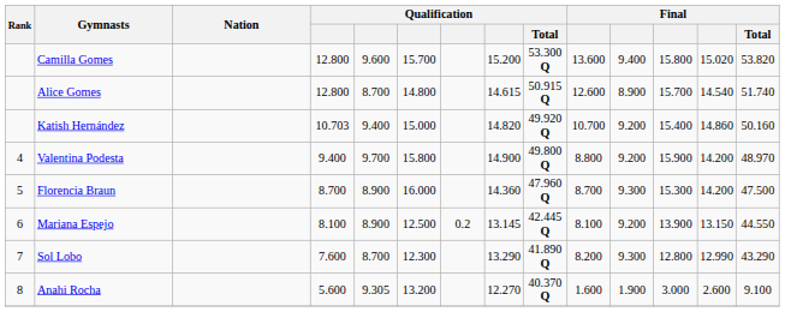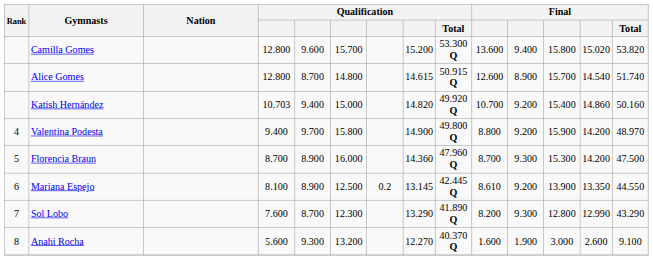 <table style="text-align:center;" class="wikitable sortable">
 <tr>
 <th rowspan="2" scope="col" style="width:15px;"><small>Rank</small></th>
 <th rowspan="2" scope="col" style="width:175px;">Gymnasts</th>
 <th rowspan="2" scope="col" style="width:175px;">Nation</th>
 <th colspan="6" scope="col" style="width:175px;">Qualification</th>
 <th colspan="5" scope="col" style="width:175px;">Final</th>
 </tr>
 <tr>
 <th scope="col" style="width:50px;"><small></small></th>
 <th scope="col" style="width:50px;"><small></small></th>
 <th scope="col" style="width:50px;"><small></small></th>
 <th scope="col" style="width:50px;"><small></small></th>
 <th scope="col" style="width:20px;"><small></small></th>
 <th scope="col" style="width:50px;">Total</th>
 <th scope="col" style="width:50px;"><small></small></th>
 <th scope="col" style="width:50px;"><small></small></th>
 <th scope="col" style="width:50px;"><small></small></th>
 <th scope="col" style="width:20px;"><small></small></th>
 <th scope="col" style="width:50px;">Total</th>
 </tr>
 <tr>
 <td></td>
 <td align=left><a href='#'>Camilla Gomes</a></td>
 <td align=left></td>
 <td>12.800</td>
 <td>9.600</td>
 <td>15.700</td>
 <td></td>
 <td>15.200</td>
 <td>53.300 <strong>Q</strong></td>
 <td>13.600</td>
 <td>9.400</td>
 <td>15.800</td>
 <td>15.020</td>
 <td>53.820</td>
 </tr>
 <tr>
 <td></td>
 <td align=left><a href='#'>Alice Gomes</a></td>
 <td align=left></td>
 <td>12.800</td>
 <td>8.700</td>
 <td>14.800</td>
 <td></td>
 <td>14.615</td>
 <td>50.915 <strong>Q</strong></td>
 <td>12.600</td>
 <td>8.900</td>
 <td>15.700</td>
 <td>14.540</td>
 <td>51.740</td>
 </tr>
 <tr>
 <td></td>
 <td align=left><a href='#'>Katish Hernández</a></td>
 <td align=left></td>
 <td>10.703</td>
 <td>9.400</td>
 <td>15.000</td>
 <td></td>
 <td>14.820</td>
 <td>49.920 <strong>Q</strong></td>
 <td>10.700</td>
 <td>9.200</td>
 <td>15.400</td>
 <td>14.860</td>
 <td>50.160</td>
 </tr>
 <tr>
 <td>4</td>
 <td align=left><a href='#'>Valentina Podesta</a></td>
 <td align=left></td>
 <td>9.400</td>
 <td>9.700</td>
 <td>15.800</td>
 <td></td>
 <td>14.900</td>
 <td>49.800 <strong>Q</strong></td>
 <td>8.800</td>
 <td>9.200</td>
 <td>15.900</td>
 <td>14.200</td>
 <td>48.970</td>
 </tr>
 <tr>
 <td>5</td>
 <td align=left><a href='#'>Florencia Braun</a></td>
 <td align=left></td>
 <td>8.700</td>
 <td>8.900</td>
 <td>16.000</td>
 <td></td>
 <td>14.360</td>
 <td>47.960 <strong>Q</strong></td>
 <td>8.700</td>
 <td>9.300</td>
 <td>15.300</td>
 <td>14.200</td>
 <td>47.500</td>
 </tr>
 <tr>
 <td>6</td>
 <td align=left><a href='#'>Mariana Espejo</a></td>
 <td align=left></td>
 <td>8.100</td>
 <td>8.900</td>
 <td>12.500</td>
 <td>0.2</td>
 <td>13.145</td>
 <td>42.445 <strong>Q</strong></td>
-<td>8.100</td>
+<td>8.610</td>
 <td>9.200</td>
 <td>13.900</td>
-<td>13.150</td>
+<td>13.350</td>
 <td>44.550</td>
 </tr>
 <tr>
 <td>7</td>
 <td align=left><a href='#'>Sol Lobo</a></td>
 <td align=left></td>
 <td>7.600</td>
 <td>8.700</td>
 <td>12.300</td>
 <td></td>
 <td>13.290</td>
 <td>41.890 <strong>Q</strong></td>
 <td>8.200</td>
 <td>9.300</td>
 <td>12.800</td>
 <td>12.990</td>
 <td>43.290</td>
 </tr>
 <tr>
 <td>8</td>
 <td align=left><a href='#'>Anahi Rocha</a></td>
 <td align=left></td>
 <td>5.600</td>
-<td>9.305</td>
+<td>9.300</td>
 <td>13.200</td>
 <td></td>
 <td>12.270</td>
 <td>40.370 <strong>Q</strong></td>
 <td>1.600</td>
 <td>1.900</td>
 <td>3.000</td>
 <td>2.600</td>
 <td>9.100</td>
 </tr>
 <tr>
 </tr>
 </table>
